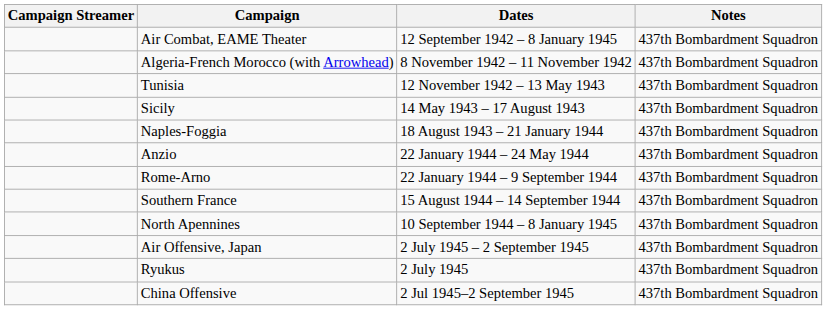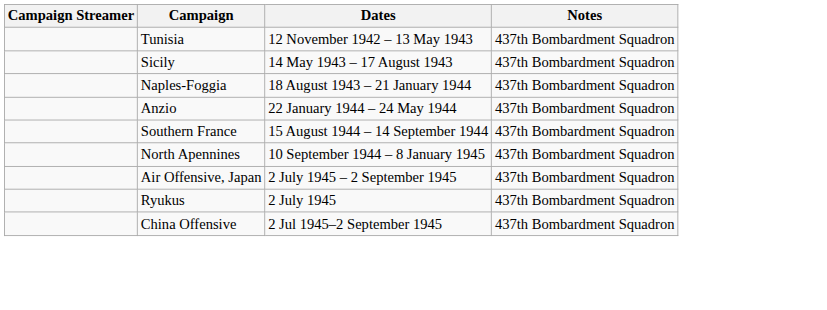 <table class="wikitable">
 <tr style="background:#efefef;">
 <th>Campaign Streamer</th>
 <th>Campaign</th>
 <th>Dates</th>
 <th>Notes</th>
-</tr>
-<tr>
-<td></td>
-<td>Air Combat, EAME Theater</td>
-<td>12 September 1942 – 8 January 1945</td>
-<td>437th Bombardment Squadron</td>
-</tr>
-<tr>
-<td></td>
-<td>Algeria-French Morocco (with <a href='#'>Arrowhead</a>)</td>
-<td>8 November 1942 – 11 November 1942</td>
-<td>437th Bombardment Squadron</td>
 </tr>
 <tr>
 <td></td>
 <td>Tunisia</td>
 <td>12 November 1942 – 13 May 1943</td>
 <td>437th Bombardment Squadron</td>
 </tr>
 <tr>
 <td></td>
 <td>Sicily</td>
 <td>14 May 1943 – 17 August 1943</td>
 <td>437th Bombardment Squadron</td>
 </tr>
 <tr>
 <td></td>
 <td>Naples-Foggia</td>
 <td>18 August 1943 – 21 January 1944</td>
 <td>437th Bombardment Squadron</td>
 </tr>
 <tr>
 <td></td>
 <td>Anzio</td>
 <td>22 January 1944 – 24 May 1944</td>
-<td>437th Bombardment Squadron</td>
-</tr>
-<tr>
-<td></td>
-<td>Rome-Arno</td>
-<td>22 January 1944 – 9 September 1944</td>
 <td>437th Bombardment Squadron</td>
 </tr>
 <tr>
 <td></td>
 <td>Southern France</td>
 <td>15 August 1944 – 14 September 1944</td>
 <td>437th Bombardment Squadron</td>
 </tr>
 <tr>
 <td></td>
 <td>North Apennines</td>
 <td>10 September 1944 – 8 January 1945</td>
 <td>437th Bombardment Squadron</td>
 </tr>
 <tr>
 <td></td>
 <td>Air Offensive, Japan</td>
 <td>2 July 1945 – 2 September 1945</td>
 <td>437th Bombardment Squadron</td>
 </tr>
 <tr>
 <td></td>
 <td>Ryukus</td>
 <td>2 July 1945</td>
 <td>437th Bombardment Squadron</td>
 </tr>
 <tr>
 <td></td>
 <td>China Offensive</td>
 <td>2 Jul 1945–2 September 1945</td>
 <td>437th Bombardment Squadron</td>
 </tr>
 </table>
